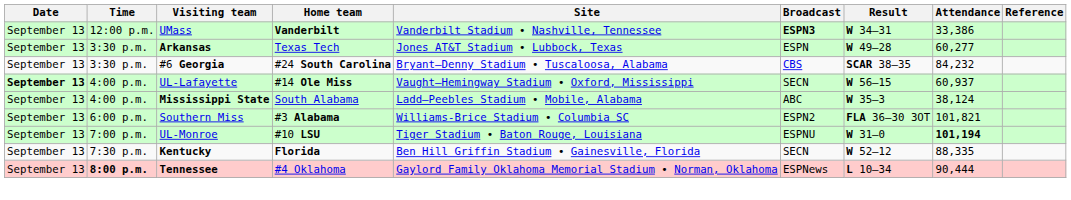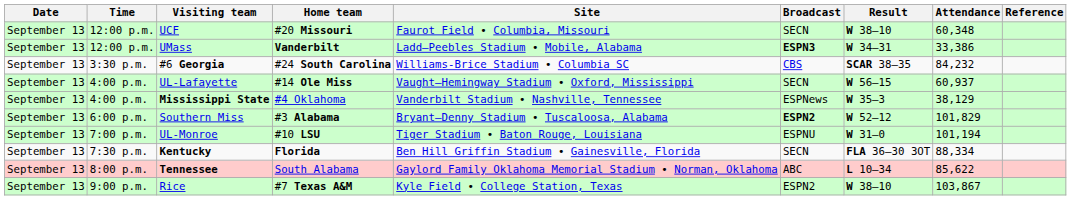 <table class="wikitable" style="font-size:95%;">
 <tr>
 <th>Date</th>
 <th>Time</th>
 <th>Visiting team</th>
 <th>Home team</th>
 <th>Site</th>
 <th>Broadcast</th>
 <th>Result</th>
 <th>Attendance</th>
 <th class="unsortable">Reference</th>
 </tr>
 <tr bgcolor=ccffcc>
 <td>September 13</td>
 <td>12:00 p.m.</td>
-<td><a href='#'>UMass</a></td>
-<td><strong>Vanderbilt</strong></td>
-<td><a href='#'>Vanderbilt Stadium</a> • <a href='#'>Nashville, Tennessee</a></td>
-<td><strong>ESPN3</strong></td>
-<td><strong>W</strong> 34–31</td>
-<td>33,386</td>
+<td><a href='#'>UCF</a></td>
+<td>#20 <strong>Missouri</strong></td>
+<td><a href='#'>Faurot Field</a> • <a href='#'>Columbia, Missouri</a></td>
+<td>SECN</td>
+<td><strong>W</strong> 38–10</td>
+<td>60,348</td>
 <td></td>
 </tr>
 <tr bgcolor=ccffcc>
 <td>September 13</td>
-<td>3:30 p.m.</td>
-<td><strong>Arkansas</strong></td>
-<td><a href='#'>Texas Tech</a></td>
-<td><a href='#'>Jones AT&T Stadium</a> • <a href='#'>Lubbock, Texas</a></td>
-<td>ESPN</td>
-<td><strong>W</strong> 49–28</td>
-<td>60,277</td>
+<td>12:00 p.m.</td>
+<td><a href='#'>UMass</a></td>
+<td><strong>Vanderbilt</strong></td>
+<td><a href='#'>Ladd–Peebles Stadium</a> • <a href='#'>Mobile, Alabama</a></td>
+<td><strong>ESPN3</strong></td>
+<td><strong>W</strong> 34–31</td>
+<td>33,386</td>
 <td></td>
 </tr>
 <tr bgcolor=>
 <td>September 13</td>
 <td>3:30 p.m.</td>
 <td>#6 <strong>Georgia</strong></td>
 <td>#24 <strong>South Carolina</strong></td>
-<td><a href='#'>Bryant–Denny Stadium</a> • <a href='#'>Tuscaloosa, Alabama</a></td>
+<td><a href='#'>Williams-Brice Stadium</a> • <a href='#'>Columbia SC</a></td>
 <td><a href='#'>CBS</a></td>
 <td><strong>SCAR</strong> 38–35</td>
 <td>84,232</td>
 <td></td>
 </tr>
 <tr bgcolor=ccffcc>
-<td><strong>September 13</strong></td>
+<td>September 13</td>
 <td>4:00 p.m.</td>
 <td><a href='#'>UL-Lafayette</a></td>
 <td>#14 <strong>Ole Miss</strong></td>
 <td><a href='#'>Vaught–Hemingway Stadium</a> • <a href='#'>Oxford, Mississippi</a></td>
 <td>SECN</td>
 <td><strong>W</strong> 56–15</td>
 <td>60,937</td>
 <td></td>
 </tr>
 <tr bgcolor=ccffcc>
 <td>September 13</td>
 <td>4:00 p.m.</td>
 <td><strong>Mississippi State</strong></td>
-<td><a href='#'>South Alabama</a></td>
-<td><a href='#'>Ladd–Peebles Stadium</a> • <a href='#'>Mobile, Alabama</a></td>
-<td>ABC</td>
+<td><a href='#'>#4 Oklahoma</a></td>
+<td><a href='#'>Vanderbilt Stadium</a> • <a href='#'>Nashville, Tennessee</a></td>
+<td>ESPNews</td>
 <td><strong>W</strong> 35–3</td>
-<td>38,124</td>
+<td>38,129</td>
 <td></td>
 </tr>
 <tr bgcolor=ccffcc>
 <td>September 13</td>
 <td>6:00 p.m.</td>
 <td><a href='#'>Southern Miss</a></td>
 <td>#3 <strong>Alabama</strong></td>
-<td><a href='#'>Williams-Brice Stadium</a> • <a href='#'>Columbia SC</a></td>
-<td>ESPN2</td>
-<td><strong>FLA</strong> 36–30 3OT</td>
-<td>101,821</td>
+<td><a href='#'>Bryant–Denny Stadium</a> • <a href='#'>Tuscaloosa, Alabama</a></td>
+<td><strong>ESPN2</strong></td>
+<td><strong>W</strong> 52–12</td>
+<td>101,829</td>
 <td></td>
 </tr>
 <tr bgcolor=ccffcc>
 <td>September 13</td>
 <td>7:00 p.m.</td>
 <td><a href='#'>UL-Monroe</a></td>
 <td>#10 <strong>LSU</strong></td>
 <td><a href='#'>Tiger Stadium</a> • <a href='#'>Baton Rouge, Louisiana</a></td>
 <td>ESPNU</td>
 <td><strong>W</strong> 31–0</td>
-<td><strong>101,194</strong></td>
+<td>101,194</td>
 <td></td>
 </tr>
 <tr bgcolor=>
 <td>September 13</td>
 <td>7:30 p.m.</td>
 <td><strong>Kentucky</strong></td>
 <td><strong>Florida</strong></td>
 <td><a href='#'>Ben Hill Griffin Stadium</a> • <a href='#'>Gainesville, Florida</a></td>
 <td>SECN</td>
-<td><strong>W</strong> 52–12</td>
-<td>88,335</td>
+<td><strong>FLA</strong> 36–30 3OT</td>
+<td>88,334</td>
 <td></td>
 </tr>
 <tr bgcolor=ffcccc>
 <td>September 13</td>
-<td><strong>8:00 p.m.</strong></td>
+<td>8:00 p.m.</td>
 <td><strong>Tennessee</strong></td>
-<td><a href='#'>#4 Oklahoma</a></td>
+<td><a href='#'>South Alabama</a></td>
 <td><a href='#'>Gaylord Family Oklahoma Memorial Stadium</a> • <a href='#'>Norman, Oklahoma</a></td>
-<td>ESPNews</td>
+<td>ABC</td>
 <td><strong>L</strong> 10–34</td>
-<td>90,444</td>
+<td>85,622</td>
+<td></td>
+</tr>
+<tr bgcolor=ccffcc>
+<td>September 13</td>
+<td>9:00 p.m.</td>
+<td><a href='#'>Rice</a></td>
+<td>#7 <strong>Texas A&M</strong></td>
+<td><a href='#'>Kyle Field</a> • <a href='#'>College Station, Texas</a></td>
+<td>ESPN2</td>
+<td><strong>W</strong> 38–10</td>
+<td>103,867</td>
 <td></td>
 </tr>
 </table>
